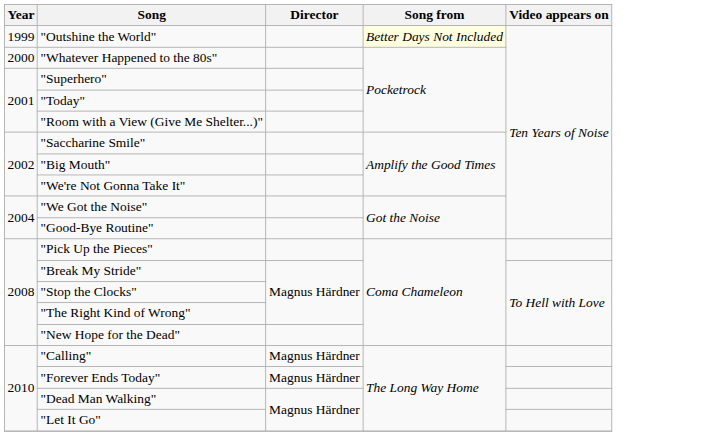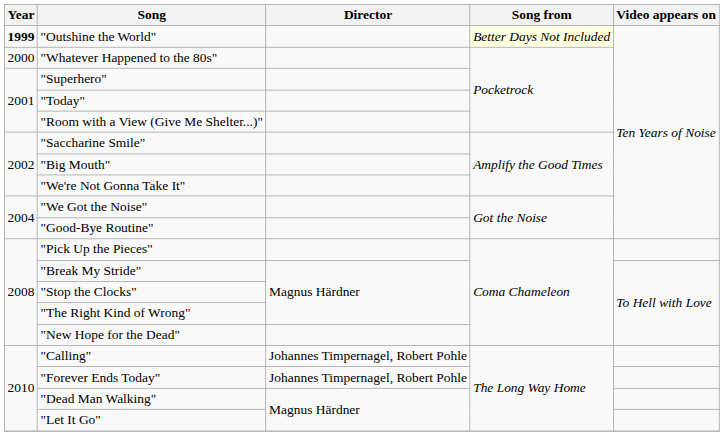 <table class="wikitable">
 <tr>
 <th>Year</th>
 <th>Song</th>
 <th>Director</th>
 <th>Song from</th>
 <th>Video appears on</th>
 </tr>
 <tr>
-<td>1999</td>
+<td><strong>1999</strong></td>
 <td>"Outshine the World"</td>
 <td></td>
 <td style="background: lightyellow;"><em>Better Days Not Included</em></td>
 <td rowspan="10"><em>Ten Years of Noise</em></td>
 </tr>
 <tr>
 <td>2000</td>
 <td>"Whatever Happened to the 80s"</td>
 <td></td>
 <td rowspan="4"><em>Pocketrock</em></td>
 </tr>
 <tr>
 <td rowspan="3">2001</td>
 <td>"Superhero"</td>
 <td></td>
 </tr>
 <tr>
 <td>"Today"</td>
 <td></td>
 </tr>
 <tr>
 <td>"Room with a View (Give Me Shelter...)"</td>
 <td></td>
 </tr>
 <tr>
 <td rowspan="3">2002</td>
 <td>"Saccharine Smile"</td>
 <td></td>
 <td rowspan="3"><em>Amplify the Good Times</em></td>
 </tr>
 <tr>
 <td>"Big Mouth"</td>
 <td></td>
 </tr>
 <tr>
 <td>"We're Not Gonna Take It"</td>
 <td></td>
 </tr>
 <tr>
 <td rowspan="2">2004</td>
 <td>"We Got the Noise"</td>
 <td></td>
 <td rowspan="2"><em>Got the Noise</em></td>
 </tr>
 <tr>
 <td>"Good-Bye Routine"</td>
 <td></td>
 </tr>
 <tr>
 <td rowspan="5">2008</td>
 <td>"Pick Up the Pieces"</td>
 <td></td>
 <td rowspan="5"><em>Coma Chameleon</em></td>
 <td></td>
 </tr>
 <tr>
 <td>"Break My Stride"</td>
 <td rowspan="3">Magnus Härdner</td>
 <td rowspan="4"><em>To Hell with Love</em></td>
 </tr>
 <tr>
 <td>"Stop the Clocks"</td>
 </tr>
 <tr>
 <td>"The Right Kind of Wrong"</td>
 </tr>
 <tr>
 <td>"New Hope for the Dead"</td>
 <td></td>
 </tr>
 <tr>
 <td rowspan="4">2010</td>
 <td>"Calling"</td>
-<td>Magnus Härdner</td>
+<td>Johannes Timpernagel, Robert Pohle</td>
 <td rowspan="4"><em>The Long Way Home</em></td>
 <td></td>
 </tr>
 <tr>
 <td>"Forever Ends Today"</td>
-<td>Magnus Härdner</td>
+<td>Johannes Timpernagel, Robert Pohle</td>
 <td></td>
 </tr>
 <tr>
 <td>"Dead Man Walking"</td>
 <td rowspan="2">Magnus Härdner</td>
 <td></td>
 </tr>
 <tr>
 <td>"Let It Go"</td>
 <td></td>
 </tr>
 <tr>
 </tr>
 </table>
